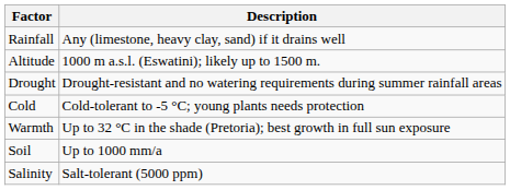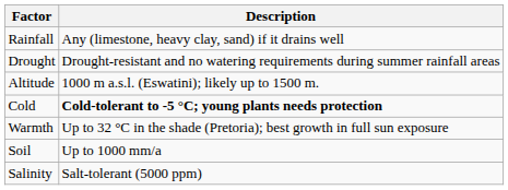 <table class="wikitable">
 <tr>
 <th>Factor</th>
 <th>Description</th>
 </tr>
 <tr>
 <td>Rainfall</td>
 <td>Any (limestone, heavy clay, sand) if it drains well</td>
 </tr>
 <tr>
+<td>Drought</td>
+<td>Drought-resistant and no watering requirements during summer rainfall areas</td>
+</tr>
+<tr>
 <td>Altitude</td>
 <td>1000 m a.s.l. (Eswatini); likely up to 1500 m.</td>
 </tr>
 <tr>
-<td>Drought</td>
-<td>Drought-resistant and no watering requirements during summer rainfall areas</td>
-</tr>
-<tr>
 <td>Cold</td>
-<td>Cold-tolerant to -5 °C; young plants needs protection</td>
+<td><strong>Cold-tolerant to -5 °C; young plants needs protection</strong></td>
 </tr>
 <tr>
 <td>Warmth</td>
 <td>Up to 32 °C in the shade (Pretoria); best growth in full sun exposure</td>
 </tr>
 <tr>
 <td>Soil</td>
 <td>Up to 1000 mm/a</td>
 </tr>
 <tr>
 <td>Salinity</td>
 <td>Salt-tolerant (5000 ppm)</td>
 </tr>
 </table>
